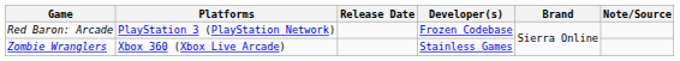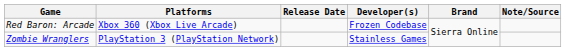 <table class="wikitable sortable">
 <tr>
 <th>Game</th>
 <th>Platforms</th>
 <th>Release Date</th>
 <th>Developer(s)</th>
 <th>Brand</th>
 <th>Note/Source</th>
 </tr>
 <tr>
 <td><em>Red Baron: Arcade</em></td>
-<td><a href='#'>PlayStation 3</a> (<a href='#'>PlayStation Network</a>)</td>
+<td><a href='#'>Xbox 360</a> (<a href='#'>Xbox Live Arcade</a>)</td>
 <td></td>
 <td><a href='#'>Frozen Codebase</a></td>
 <td rowspan="2">Sierra Online</td>
 <td></td>
 </tr>
 <tr>
 <td><em><a href='#'>Zombie Wranglers</a></em></td>
-<td><a href='#'>Xbox 360</a> (<a href='#'>Xbox Live Arcade</a>)</td>
+<td><a href='#'>PlayStation 3</a> (<a href='#'>PlayStation Network</a>)</td>
 <td></td>
 <td><a href='#'>Stainless Games</a></td>
 <td></td>
 </tr>
 </table>
